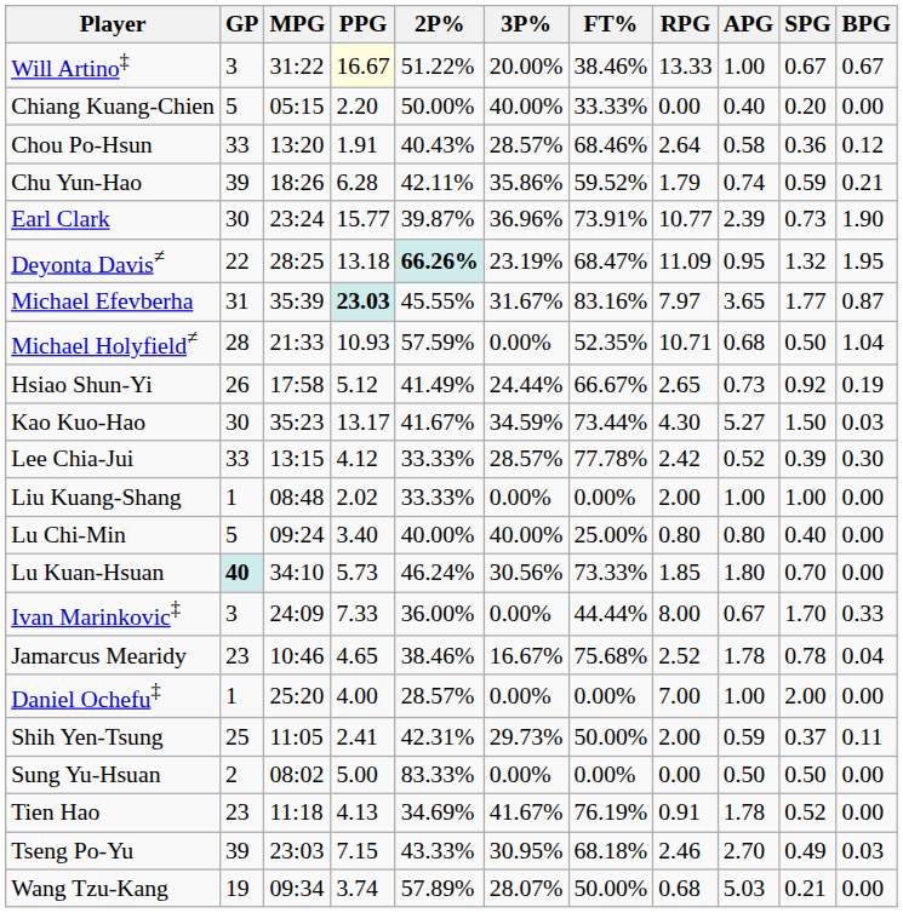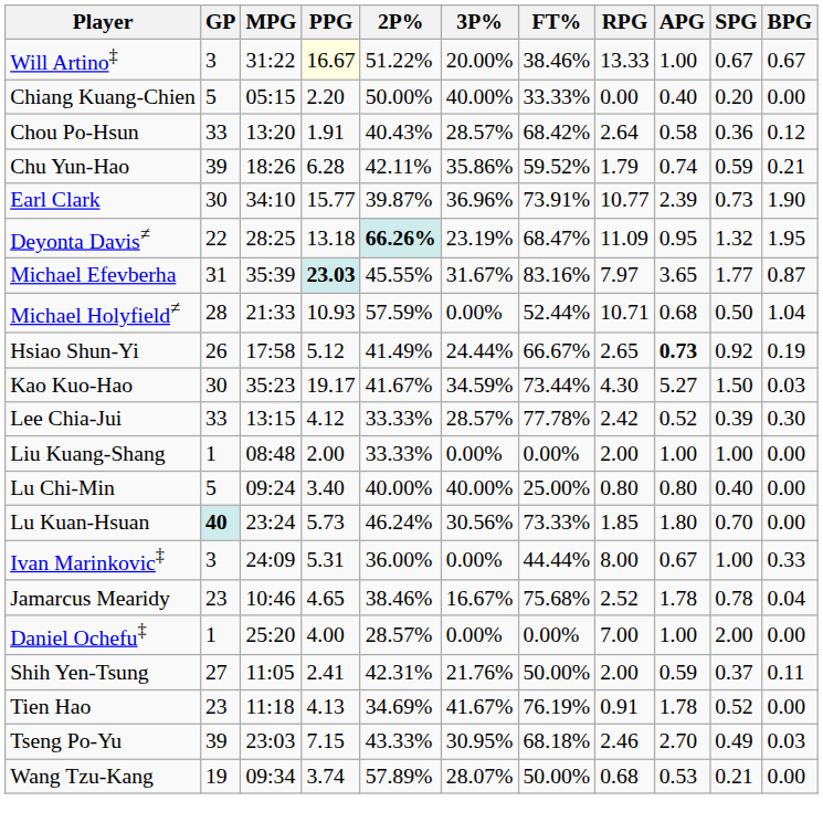 <table class="wikitable">
 <tr>
 <th>Player</th>
 <th>GP</th>
 <th>MPG</th>
 <th>PPG</th>
 <th>2P%</th>
 <th>3P%</th>
 <th>FT%</th>
 <th>RPG</th>
 <th>APG</th>
 <th>SPG</th>
 <th>BPG</th>
 </tr>
 <tr>
 <td><a href='#'>Will Artino</a><sup>‡</sup></td>
 <td>3</td>
 <td>31:22</td>
 <td style="background: lightyellow;">16.67</td>
 <td>51.22%</td>
 <td>20.00%</td>
 <td>38.46%</td>
 <td>13.33</td>
 <td>1.00</td>
 <td>0.67</td>
 <td>0.67</td>
 </tr>
 <tr>
 <td>Chiang Kuang-Chien</td>
 <td>5</td>
 <td>05:15</td>
 <td>2.20</td>
 <td>50.00%</td>
 <td>40.00%</td>
 <td>33.33%</td>
 <td>0.00</td>
 <td>0.40</td>
 <td>0.20</td>
 <td>0.00</td>
 </tr>
 <tr>
 <td>Chou Po-Hsun</td>
 <td>33</td>
 <td>13:20</td>
 <td>1.91</td>
 <td>40.43%</td>
 <td>28.57%</td>
-<td>68.46%</td>
+<td>68.42%</td>
 <td>2.64</td>
 <td>0.58</td>
 <td>0.36</td>
 <td>0.12</td>
 </tr>
 <tr>
 <td>Chu Yun-Hao</td>
 <td>39</td>
 <td>18:26</td>
 <td>6.28</td>
 <td>42.11%</td>
 <td>35.86%</td>
 <td>59.52%</td>
 <td>1.79</td>
 <td>0.74</td>
 <td>0.59</td>
 <td>0.21</td>
 </tr>
 <tr>
 <td><a href='#'>Earl Clark</a></td>
 <td>30</td>
-<td>23:24</td>
+<td>34:10</td>
 <td>15.77</td>
 <td>39.87%</td>
 <td>36.96%</td>
 <td>73.91%</td>
 <td>10.77</td>
 <td>2.39</td>
 <td>0.73</td>
 <td>1.90</td>
 </tr>
 <tr>
 <td><a href='#'>Deyonta Davis</a><sup>≠</sup></td>
 <td>22</td>
 <td>28:25</td>
 <td>13.18</td>
 <td style="background-color: #CFECEC"><strong>66.26%</strong></td>
 <td>23.19%</td>
 <td>68.47%</td>
 <td>11.09</td>
 <td>0.95</td>
 <td>1.32</td>
 <td>1.95</td>
 </tr>
 <tr>
 <td><a href='#'>Michael Efevberha</a></td>
 <td>31</td>
 <td>35:39</td>
 <td style="background-color: #CFECEC"><strong>23.03</strong></td>
 <td>45.55%</td>
 <td>31.67%</td>
 <td>83.16%</td>
 <td>7.97</td>
 <td>3.65</td>
 <td>1.77</td>
 <td>0.87</td>
 </tr>
 <tr>
 <td><a href='#'>Michael Holyfield</a><sup>≠</sup></td>
 <td>28</td>
 <td>21:33</td>
 <td>10.93</td>
 <td>57.59%</td>
 <td>0.00%</td>
-<td>52.35%</td>
+<td>52.44%</td>
 <td>10.71</td>
 <td>0.68</td>
 <td>0.50</td>
 <td>1.04</td>
 </tr>
 <tr>
 <td>Hsiao Shun-Yi</td>
 <td>26</td>
 <td>17:58</td>
 <td>5.12</td>
 <td>41.49%</td>
 <td>24.44%</td>
 <td>66.67%</td>
 <td>2.65</td>
-<td>0.73</td>
+<td><strong>0.73</strong></td>
 <td>0.92</td>
 <td>0.19</td>
 </tr>
 <tr>
 <td>Kao Kuo-Hao</td>
 <td>30</td>
 <td>35:23</td>
-<td>13.17</td>
+<td>19.17</td>
 <td>41.67%</td>
 <td>34.59%</td>
 <td>73.44%</td>
 <td>4.30</td>
 <td>5.27</td>
 <td>1.50</td>
 <td>0.03</td>
 </tr>
 <tr>
 <td>Lee Chia-Jui</td>
 <td>33</td>
 <td>13:15</td>
 <td>4.12</td>
 <td>33.33%</td>
 <td>28.57%</td>
 <td>77.78%</td>
 <td>2.42</td>
 <td>0.52</td>
 <td>0.39</td>
 <td>0.30</td>
 </tr>
 <tr>
 <td>Liu Kuang-Shang</td>
 <td>1</td>
 <td>08:48</td>
-<td>2.02</td>
+<td>2.00</td>
 <td>33.33%</td>
 <td>0.00%</td>
 <td>0.00%</td>
 <td>2.00</td>
 <td>1.00</td>
 <td>1.00</td>
 <td>0.00</td>
 </tr>
 <tr>
 <td>Lu Chi-Min</td>
 <td>5</td>
 <td>09:24</td>
 <td>3.40</td>
 <td>40.00%</td>
 <td>40.00%</td>
 <td>25.00%</td>
 <td>0.80</td>
 <td>0.80</td>
 <td>0.40</td>
 <td>0.00</td>
 </tr>
 <tr>
 <td>Lu Kuan-Hsuan</td>
 <td style="background-color: #CFECEC"><strong>40</strong></td>
-<td>34:10</td>
+<td>23:24</td>
 <td>5.73</td>
 <td>46.24%</td>
 <td>30.56%</td>
 <td>73.33%</td>
 <td>1.85</td>
 <td>1.80</td>
 <td>0.70</td>
 <td>0.00</td>
 </tr>
 <tr>
 <td><a href='#'>Ivan Marinkovic</a><sup>‡</sup></td>
 <td>3</td>
 <td>24:09</td>
-<td>7.33</td>
+<td>5.31</td>
 <td>36.00%</td>
 <td>0.00%</td>
 <td>44.44%</td>
 <td>8.00</td>
 <td>0.67</td>
-<td>1.70</td>
+<td>1.00</td>
 <td>0.33</td>
 </tr>
 <tr>
 <td>Jamarcus Mearidy</td>
 <td>23</td>
 <td>10:46</td>
 <td>4.65</td>
 <td>38.46%</td>
 <td>16.67%</td>
 <td>75.68%</td>
 <td>2.52</td>
 <td>1.78</td>
 <td>0.78</td>
 <td>0.04</td>
 </tr>
 <tr>
 <td><a href='#'>Daniel Ochefu</a><sup>‡</sup></td>
 <td>1</td>
 <td>25:20</td>
 <td>4.00</td>
 <td>28.57%</td>
 <td>0.00%</td>
 <td>0.00%</td>
 <td>7.00</td>
 <td>1.00</td>
 <td>2.00</td>
 <td>0.00</td>
 </tr>
 <tr>
 <td>Shih Yen-Tsung</td>
-<td>25</td>
+<td>27</td>
 <td>11:05</td>
 <td>2.41</td>
 <td>42.31%</td>
-<td>29.73%</td>
+<td>21.76%</td>
 <td>50.00%</td>
 <td>2.00</td>
 <td>0.59</td>
 <td>0.37</td>
 <td>0.11</td>
-</tr>
-<tr>
-<td>Sung Yu-Hsuan</td>
-<td>2</td>
-<td>08:02</td>
-<td>5.00</td>
-<td>83.33%</td>
-<td>0.00%</td>
-<td>0.00%</td>
-<td>0.00</td>
-<td>0.50</td>
-<td>0.50</td>
-<td>0.00</td>
 </tr>
 <tr>
 <td>Tien Hao</td>
 <td>23</td>
 <td>11:18</td>
 <td>4.13</td>
 <td>34.69%</td>
 <td>41.67%</td>
 <td>76.19%</td>
 <td>0.91</td>
 <td>1.78</td>
 <td>0.52</td>
 <td>0.00</td>
 </tr>
 <tr>
 <td>Tseng Po-Yu</td>
 <td>39</td>
 <td>23:03</td>
 <td>7.15</td>
 <td>43.33%</td>
 <td>30.95%</td>
 <td>68.18%</td>
 <td>2.46</td>
 <td>2.70</td>
 <td>0.49</td>
 <td>0.03</td>
 </tr>
 <tr>
 <td>Wang Tzu-Kang</td>
 <td>19</td>
 <td>09:34</td>
 <td>3.74</td>
 <td>57.89%</td>
 <td>28.07%</td>
 <td>50.00%</td>
 <td>0.68</td>
-<td>5.03</td>
+<td>0.53</td>
 <td>0.21</td>
 <td>0.00</td>
 </tr>
 </table>
